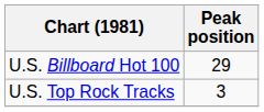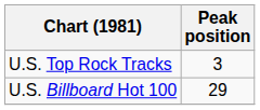 <table class="wikitable">
 <tr>
 <th>Chart (1981)</th>
 <th>Peak<br>position</th>
 </tr>
 <tr>
+<td>U.S. <a href='#'>Top Rock Tracks</a></td>
+<td align="center">3</td>
+</tr>
+<tr>
 <td>U.S. <a href='#'><em>Billboard</em> Hot 100</a></td>
 <td align="center">29</td>
 </tr>
 <tr>
-<td>U.S. <a href='#'>Top Rock Tracks</a></td>
-<td align="center">3</td>
-</tr>
-<tr>
 </tr>
 </table>
